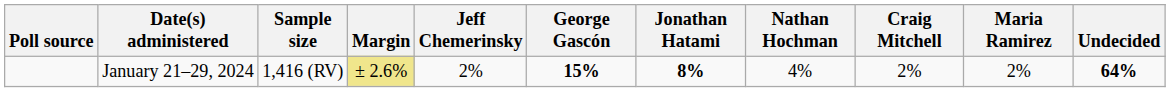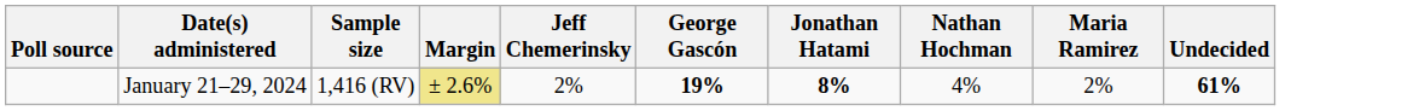 <table class="wikitable" style="font-size:90%;text-align:center;">
 <tr valign=bottom>
 <th>Poll source</th>
 <th>Date(s)<br>administered</th>
 <th>Sample<br>size</th>
 <th>Margin<br></th>
 <th style="width:80px;">Jeff<br>Chemerinsky</th>
 <th style="width:80px;">George<br>Gascón</th>
 <th style="width:80px;">Jonathan<br>Hatami</th>
 <th style="width:80px;">Nathan<br>Hochman</th>
-<th style="width:80px;">Craig<br>Mitchell</th>
 <th style="width:80px;">Maria<br>Ramirez</th>
 <th>Undecided</th>
 </tr>
 <tr>
 <td style="text-align:left;"></td>
 <td>January 21–29, 2024</td>
 <td>1,416 (RV)</td>
 <td style="background: khaki;">± 2.6%</td>
 <td>2%</td>
-<td><strong>15%</strong></td>
+<td><strong>19%</strong></td>
 <td><strong>8%</strong></td>
 <td>4%</td>
 <td>2%</td>
-<td>2%</td>
-<td><strong>64%</strong></td>
+<td><strong>61%</strong></td>
 </tr>
 </table>
